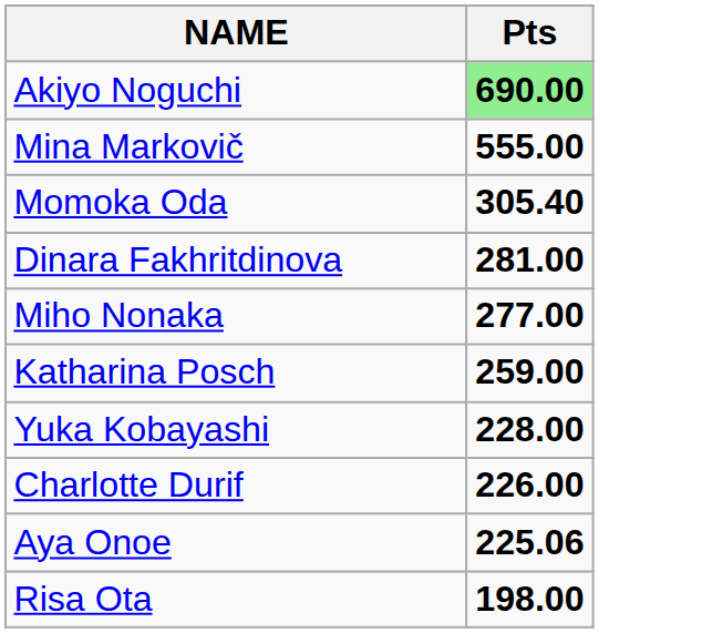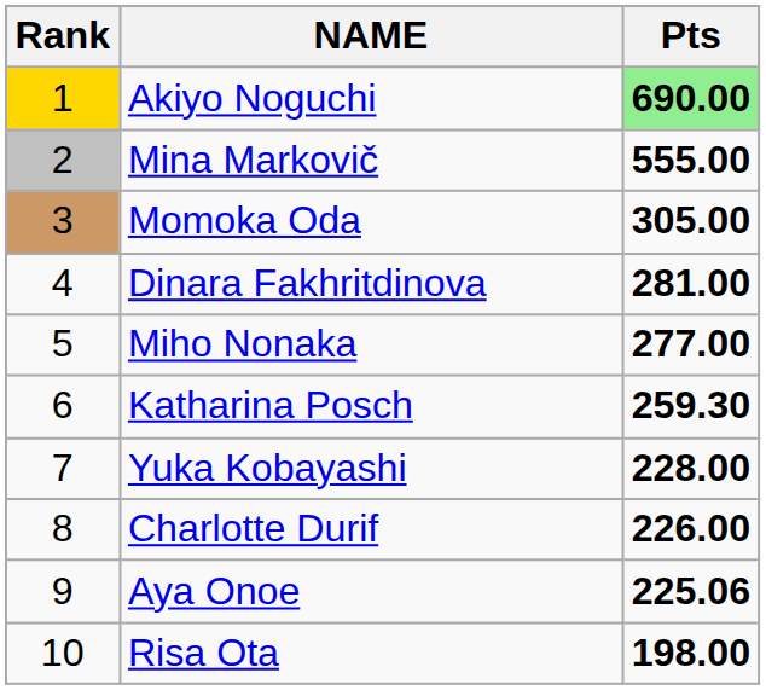 <table class="wikitable" style="text-align: center;font-size:100%;">
 <tr>
+<th>Rank</th>
 <th width = "200">NAME</th>
 <th>Pts</th>
 </tr>
 <tr>
+<td style="background: gold">1</td>
 <td align="left"> <a href='#'>Akiyo Noguchi</a></td>
 <td style="background: lightgreen;"><strong>690.00</strong></td>
 </tr>
 <tr>
+<td style="background: silver">2</td>
 <td align="left"> <a href='#'>Mina Markovič</a></td>
 <td><strong>555.00</strong></td>
 </tr>
 <tr>
+<td style="background: #cc9966">3</td>
 <td align="left"> <a href='#'>Momoka Oda</a></td>
-<td><strong>305.40</strong></td>
+<td><strong>305.00</strong></td>
 </tr>
 <tr>
+<td>4</td>
 <td align="left"> <a href='#'>Dinara Fakhritdinova</a></td>
 <td><strong>281.00</strong></td>
 </tr>
 <tr>
+<td>5</td>
 <td align="left"> <a href='#'>Miho Nonaka</a></td>
 <td><strong>277.00</strong></td>
 </tr>
 <tr>
+<td>6</td>
 <td align="left"> <a href='#'>Katharina Posch</a></td>
-<td><strong>259.00</strong></td>
+<td><strong>259.30</strong></td>
 </tr>
 <tr>
+<td>7</td>
 <td align="left"> <a href='#'>Yuka Kobayashi</a></td>
 <td><strong>228.00</strong></td>
 </tr>
 <tr>
+<td>8</td>
 <td align="left"> <a href='#'>Charlotte Durif</a></td>
 <td><strong>226.00</strong></td>
 </tr>
 <tr>
+<td>9</td>
 <td align="left"> <a href='#'>Aya Onoe</a></td>
 <td><strong>225.06</strong></td>
 </tr>
 <tr>
+<td>10</td>
 <td align="left"> <a href='#'>Risa Ota</a></td>
 <td><strong>198.00</strong></td>
 </tr>
 </table>
